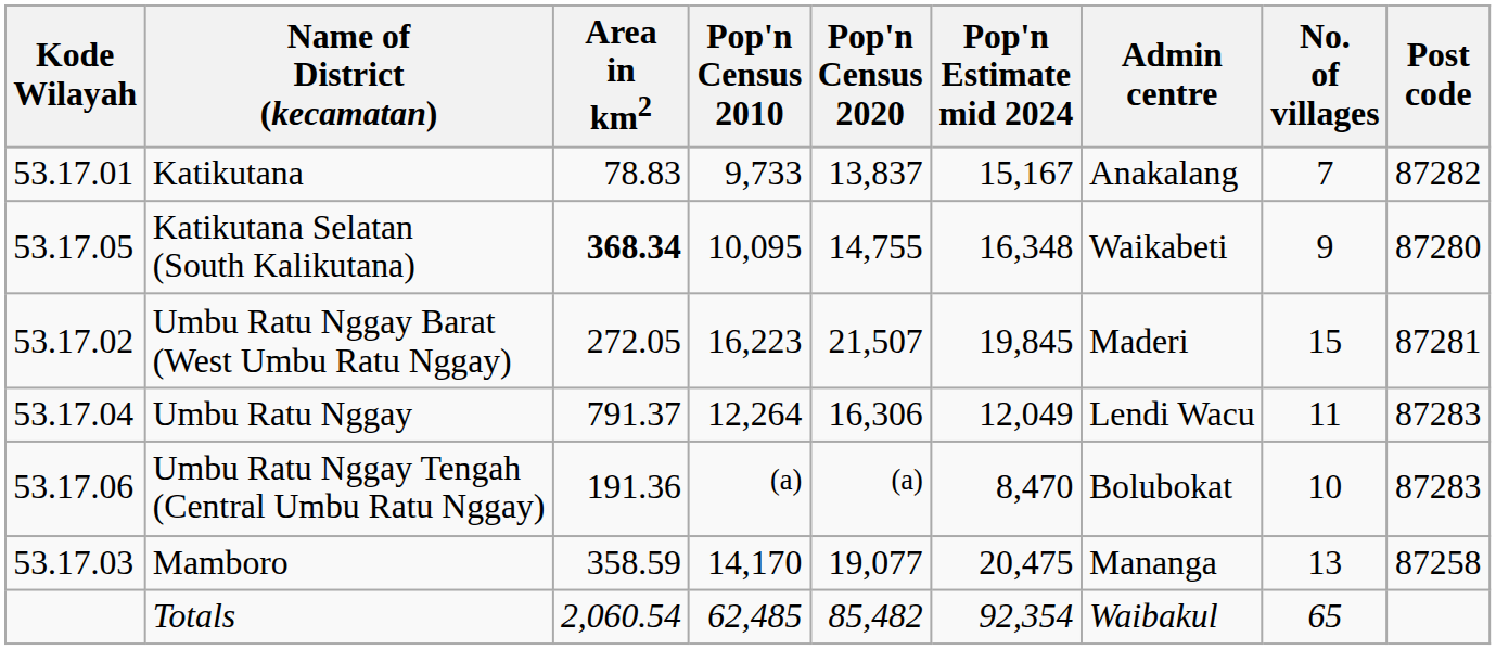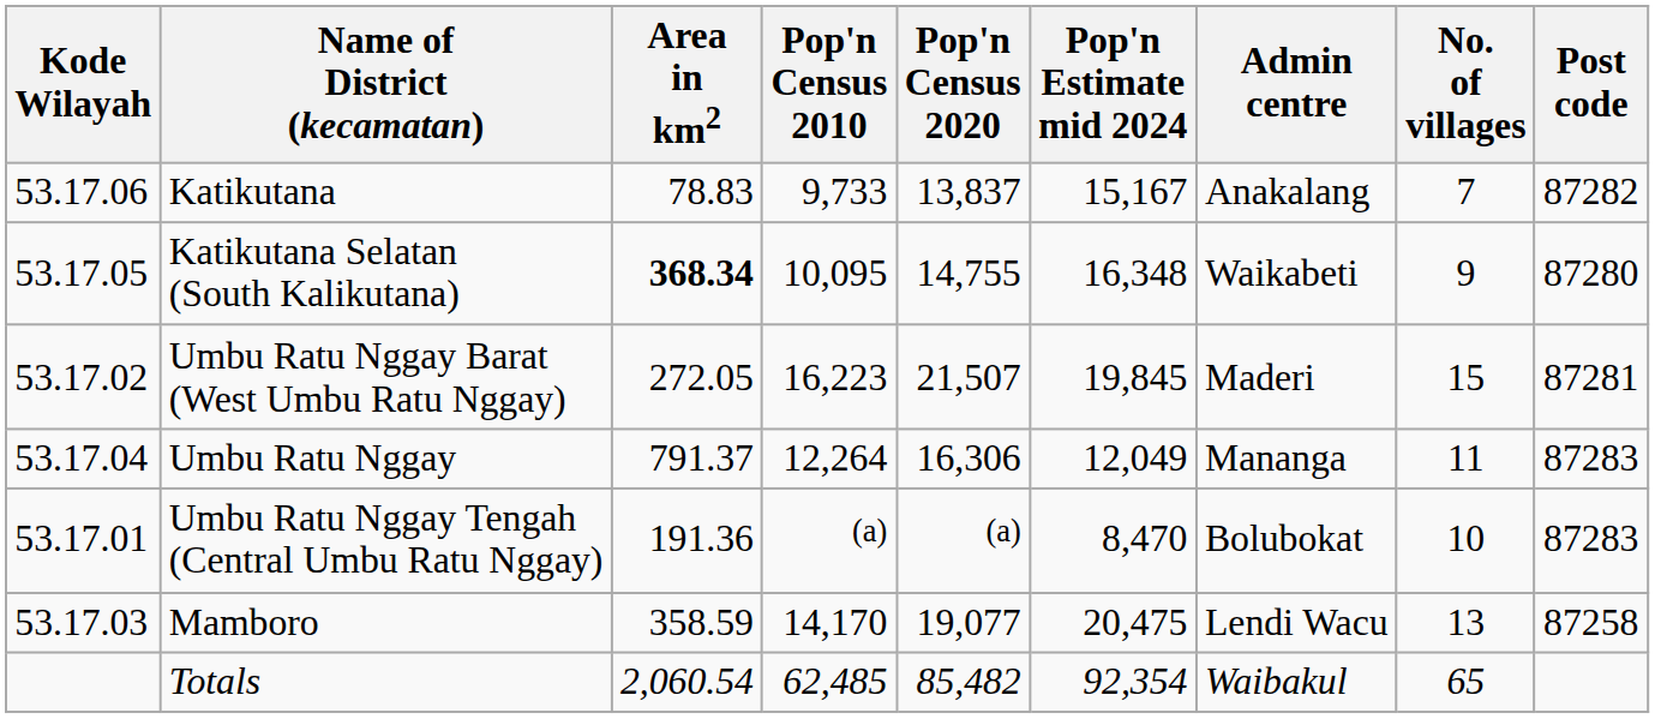 <table class="sortable wikitable">
 <tr>
 <th>Kode <br>Wilayah</th>
 <th>Name of<br>District<br>(<em>kecamatan</em>)</th>
 <th>Area <br>in <br>km<sup>2</sup></th>
 <th>Pop'n<br>Census<br>2010</th>
 <th>Pop'n<br>Census<br>2020</th>
 <th>Pop'n<br>Estimate<br>mid 2024</th>
 <th>Admin <br> centre</th>
 <th>No. <br>of<br>villages</th>
 <th>Post<br>code</th>
 </tr>
 <tr>
-<td>53.17.01</td>
+<td>53.17.06</td>
 <td>Katikutana </td>
 <td align="right">78.83</td>
 <td align="right">9,733</td>
 <td align="right">13,837</td>
 <td align="right">15,167</td>
 <td>Anakalang</td>
 <td align="center">7</td>
 <td>87282</td>
 </tr>
 <tr>
 <td>53.17.05</td>
 <td>Katikutana Selatan  <br>(South Kalikutana)</td>
 <td align="right"><strong>368.34</strong></td>
 <td align="right">10,095</td>
 <td align="right">14,755</td>
 <td align="right">16,348</td>
 <td>Waikabeti</td>
 <td align="center">9</td>
 <td>87280</td>
 </tr>
 <tr>
 <td>53.17.02</td>
 <td>Umbu Ratu Nggay Barat  <br>(West Umbu Ratu Nggay)</td>
 <td align="right">272.05</td>
 <td align="right">16,223</td>
 <td align="right">21,507</td>
 <td align="right">19,845</td>
 <td>Maderi</td>
 <td align="center">15</td>
 <td>87281</td>
 </tr>
 <tr>
 <td>53.17.04</td>
 <td>Umbu Ratu Nggay </td>
 <td align="right">791.37</td>
 <td align="right">12,264</td>
 <td align="right">16,306</td>
 <td align="right">12,049</td>
-<td>Lendi Wacu</td>
+<td>Mananga</td>
 <td align="center">11</td>
 <td>87283</td>
 </tr>
 <tr>
-<td>53.17.06</td>
+<td>53.17.01</td>
 <td>Umbu Ratu Nggay Tengah  <br>(Central Umbu Ratu Nggay)</td>
 <td align="right">191.36</td>
 <td align="right"><sup>(a)</sup></td>
 <td align="right"><sup>(a)</sup></td>
 <td align="right">8,470</td>
 <td>Bolubokat</td>
 <td align="center">10</td>
 <td>87283</td>
 </tr>
 <tr>
 <td>53.17.03</td>
 <td>Mamboro </td>
 <td align="right">358.59</td>
 <td align="right">14,170</td>
 <td align="right">19,077</td>
 <td align="right">20,475</td>
-<td>Mananga</td>
+<td>Lendi Wacu</td>
 <td align="center">13</td>
 <td>87258</td>
 </tr>
 <tr>
 <td></td>
 <td><em>Totals</em></td>
 <td align="right"><em>2,060.54</em></td>
 <td align="right"><em>62,485</em></td>
 <td align="right"><em>85,482</em></td>
 <td align="right"><em>92,354</em></td>
 <td><em>Waibakul</em></td>
 <td align="center"><em>65</em></td>
 </tr>
 </table>
